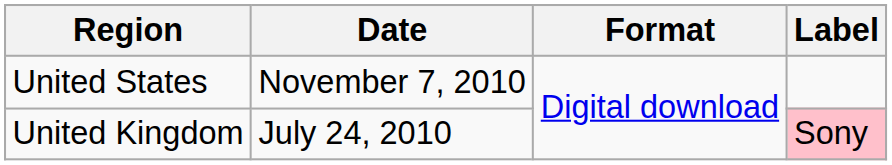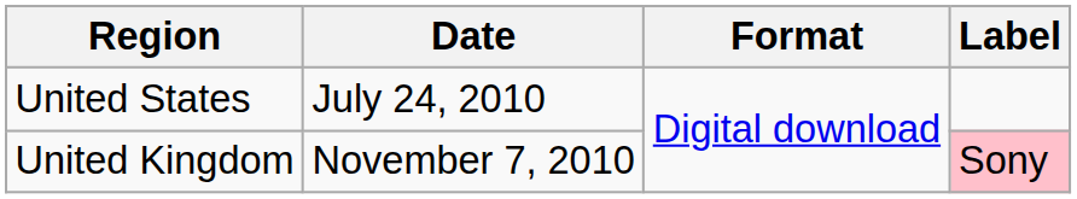 <table class=wikitable>
 <tr>
 <th>Region</th>
 <th>Date</th>
 <th>Format</th>
 <th>Label</th>
 </tr>
 <tr>
 <td>United States</td>
-<td>November 7, 2010</td>
+<td>July 24, 2010</td>
 <td rowspan="2"><a href='#'>Digital download</a></td>
 <td></td>
 </tr>
 <tr>
 <td>United Kingdom</td>
-<td>July 24, 2010</td>
+<td>November 7, 2010</td>
 <td style="background: pink;">Sony</td>
 </tr>
 </table>
